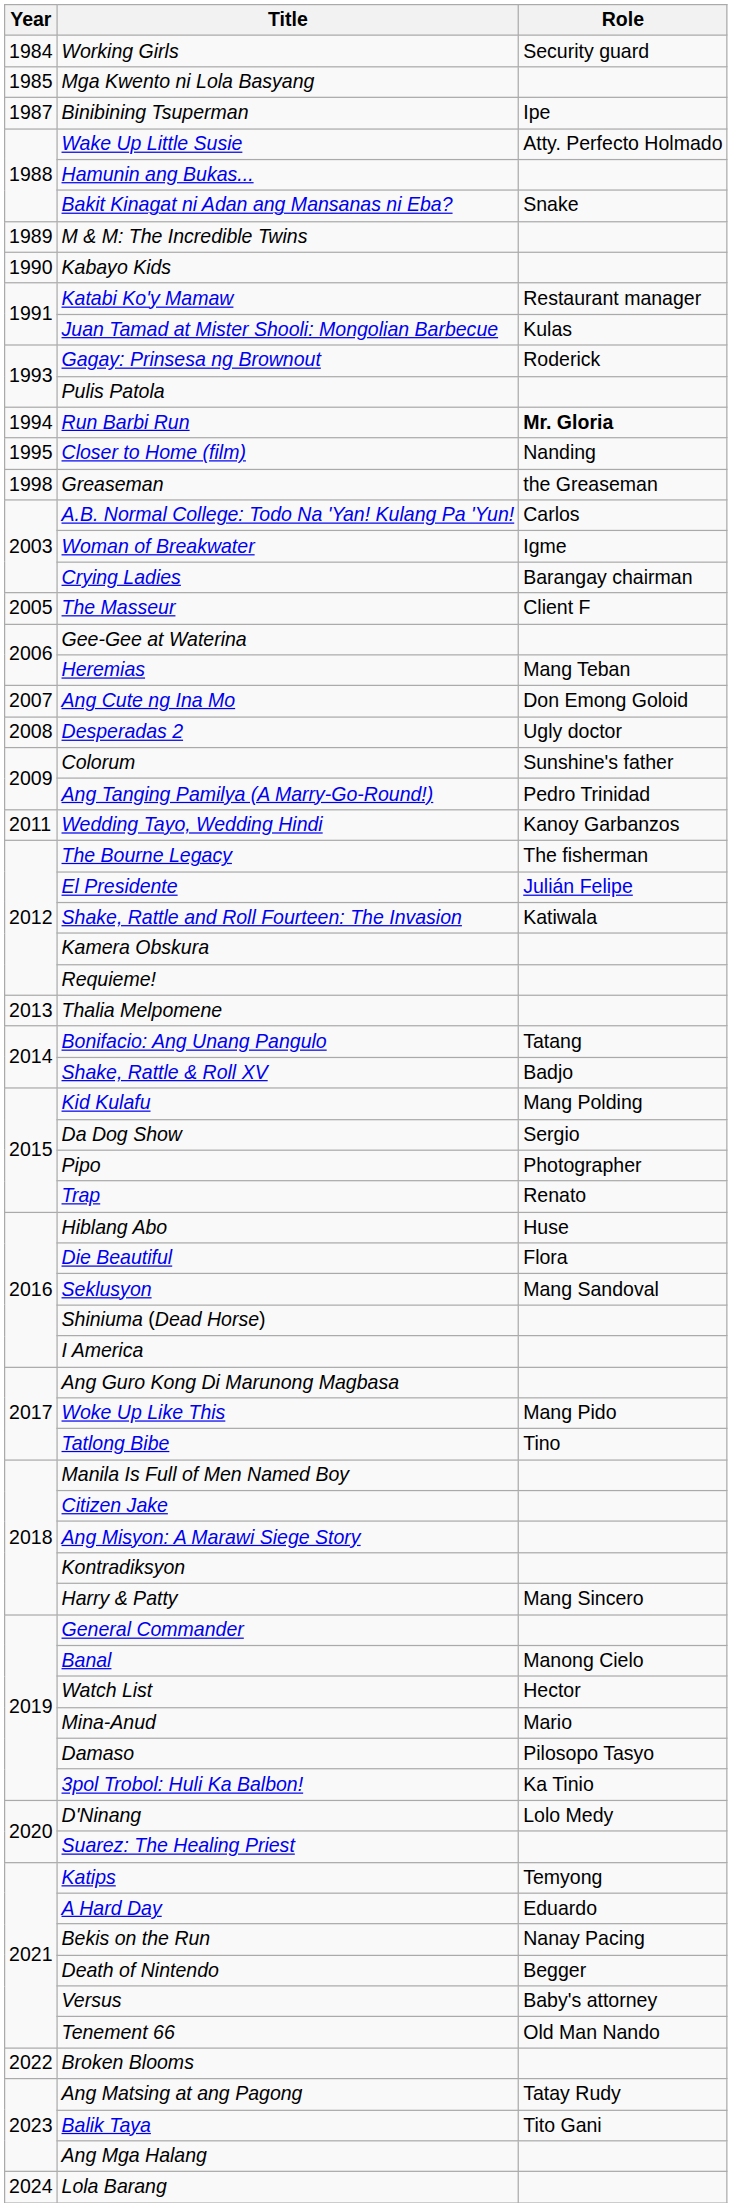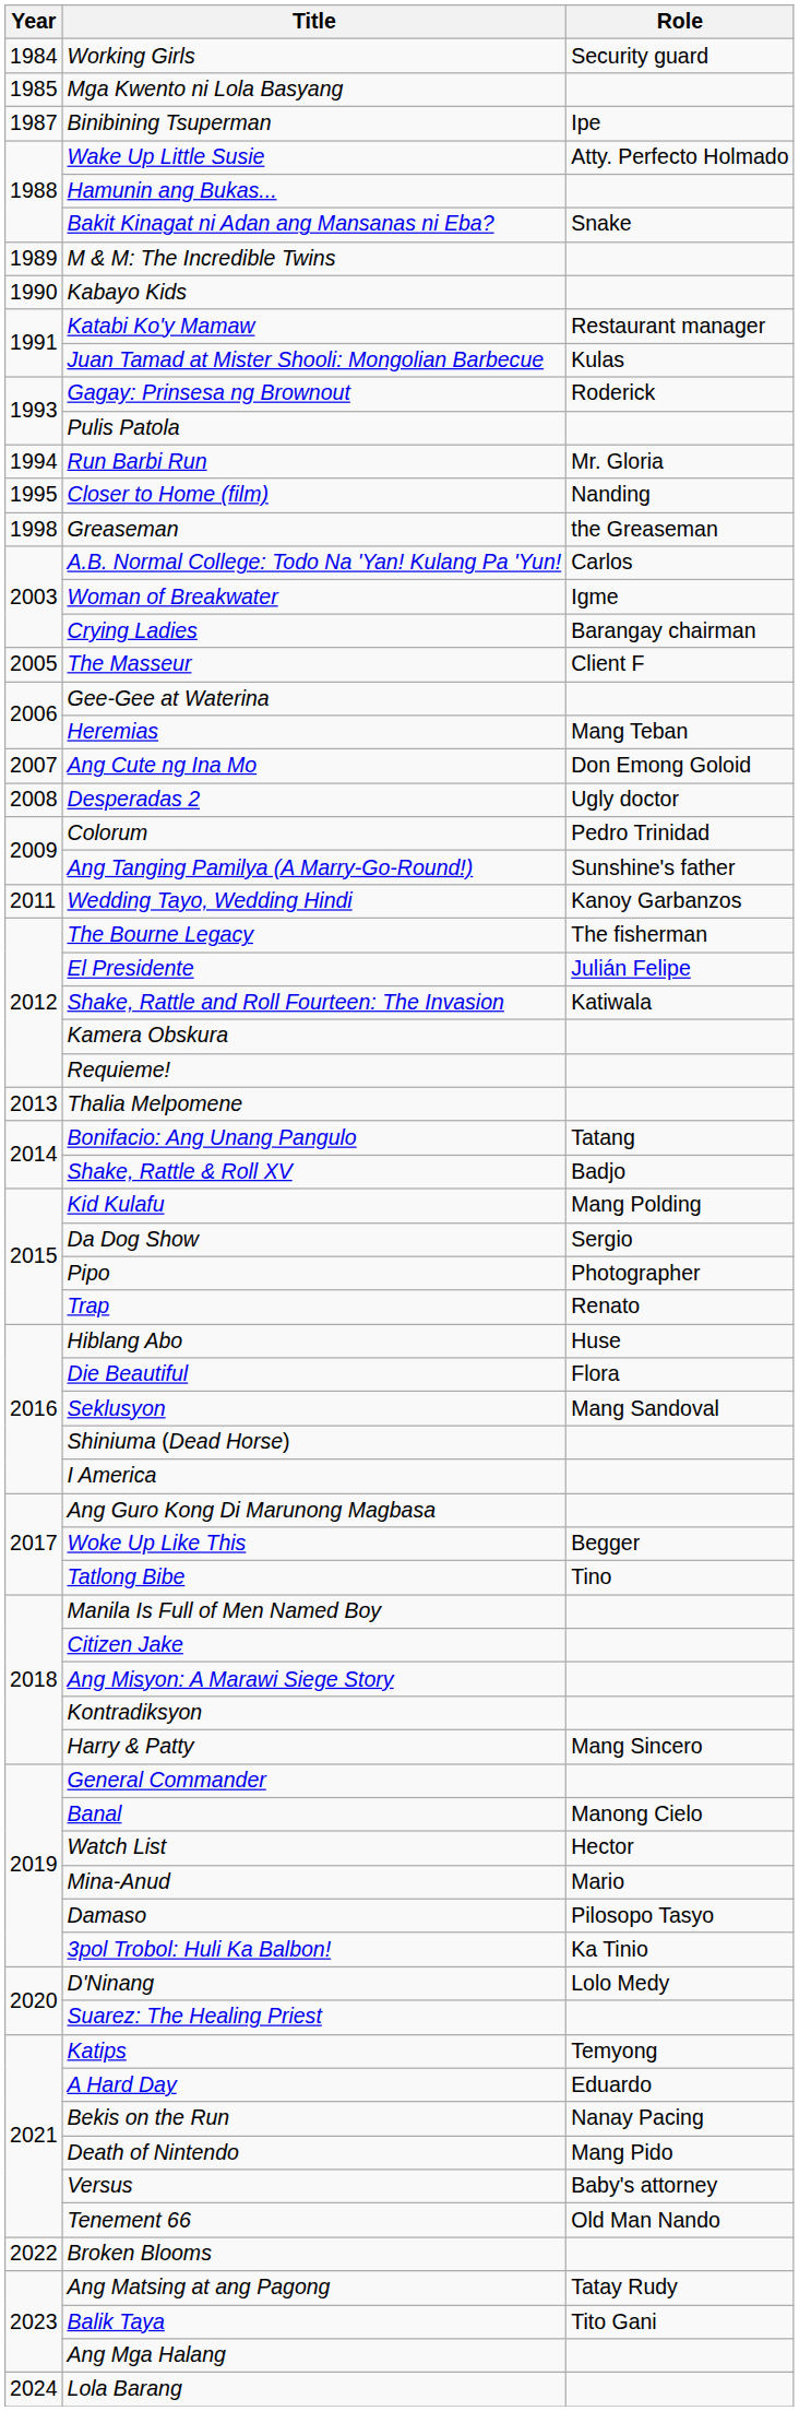 <table class="wikitable sortable">
 <tr>
 <th>Year</th>
 <th>Title</th>
 <th>Role</th>
 </tr>
 <tr>
 <td>1984</td>
 <td><em>Working Girls</em></td>
 <td>Security guard</td>
 </tr>
 <tr>
 <td>1985</td>
 <td><em>Mga Kwento ni Lola Basyang</em></td>
 <td></td>
 </tr>
 <tr>
 <td>1987</td>
 <td><em>Binibining Tsuperman</em></td>
 <td>Ipe</td>
 </tr>
 <tr>
 <td rowspan="3">1988</td>
 <td><em><a href='#'>Wake Up Little Susie</a></em></td>
 <td>Atty. Perfecto Holmado</td>
 </tr>
 <tr>
 <td><em><a href='#'>Hamunin ang Bukas...</a></em></td>
 <td></td>
 </tr>
 <tr>
 <td><em><a href='#'>Bakit Kinagat ni Adan ang Mansanas ni Eba?</a></em></td>
 <td>Snake</td>
 </tr>
 <tr>
 <td>1989</td>
 <td><em>M & M: The Incredible Twins</em></td>
 <td></td>
 </tr>
 <tr>
 <td>1990</td>
 <td><em>Kabayo Kids</em></td>
 <td></td>
 </tr>
 <tr>
 <td rowspan="2">1991</td>
 <td><em><a href='#'>Katabi Ko'y Mamaw</a></em></td>
 <td>Restaurant manager</td>
 </tr>
 <tr>
 <td><em><a href='#'>Juan Tamad at Mister Shooli: Mongolian Barbecue</a></em></td>
 <td>Kulas</td>
 </tr>
 <tr>
 <td rowspan="2">1993</td>
 <td><em><a href='#'>Gagay: Prinsesa ng Brownout</a></em></td>
 <td>Roderick </td>
 </tr>
 <tr>
 <td><em>Pulis Patola</em></td>
 <td></td>
 </tr>
 <tr>
 <td>1994</td>
 <td><em><a href='#'>Run Barbi Run</a></em></td>
-<td><strong>Mr. Gloria</strong></td>
+<td>Mr. Gloria</td>
 </tr>
 <tr>
 <td>1995</td>
 <td><em><a href='#'>Closer to Home (film)</a></em></td>
 <td>Nanding</td>
 </tr>
 <tr>
 <td>1998</td>
 <td><em>Greaseman</em></td>
 <td>the Greaseman</td>
 </tr>
 <tr>
 <td rowspan="3">2003</td>
 <td><em><a href='#'>A.B. Normal College: Todo Na 'Yan! Kulang Pa 'Yun!</a></em></td>
 <td>Carlos </td>
 </tr>
 <tr>
 <td><em><a href='#'>Woman of Breakwater</a></em></td>
 <td>Igme </td>
 </tr>
 <tr>
 <td><em><a href='#'>Crying Ladies</a></em></td>
 <td>Barangay chairman </td>
 </tr>
 <tr>
 <td>2005</td>
 <td><em><a href='#'>The Masseur</a></em></td>
 <td>Client F</td>
 </tr>
 <tr>
 <td rowspan="2">2006</td>
 <td><em>Gee-Gee at Waterina</em></td>
 <td></td>
 </tr>
 <tr>
 <td><em><a href='#'>Heremias</a></em></td>
 <td>Mang Teban</td>
 </tr>
 <tr>
 <td>2007</td>
 <td><em><a href='#'>Ang Cute ng Ina Mo</a></em></td>
 <td>Don Emong Goloid</td>
 </tr>
 <tr>
 <td>2008</td>
 <td><em><a href='#'>Desperadas 2</a></em></td>
 <td>Ugly doctor</td>
 </tr>
 <tr>
 <td rowspan="2">2009</td>
 <td><em>Colorum</em></td>
-<td>Sunshine's father</td>
+<td>Pedro Trinidad</td>
 </tr>
 <tr>
 <td><em><a href='#'>Ang Tanging Pamilya (A Marry-Go-Round!)</a></em></td>
-<td>Pedro Trinidad</td>
+<td>Sunshine's father</td>
 </tr>
 <tr>
 <td>2011</td>
 <td><em><a href='#'>Wedding Tayo, Wedding Hindi</a></em></td>
 <td>Kanoy Garbanzos</td>
 </tr>
 <tr>
 <td rowspan="5">2012</td>
 <td><em><a href='#'>The Bourne Legacy</a></em></td>
 <td>The fisherman</td>
 </tr>
 <tr>
 <td><em><a href='#'>El Presidente</a></em></td>
 <td><a href='#'>Julián Felipe</a></td>
 </tr>
 <tr>
 <td><em><a href='#'>Shake, Rattle and Roll Fourteen: The Invasion</a></em></td>
 <td>Katiwala</td>
 </tr>
 <tr>
 <td><em>Kamera Obskura</em></td>
 <td></td>
 </tr>
 <tr>
 <td><em>Requieme!</em></td>
 <td></td>
 </tr>
 <tr>
 <td>2013</td>
 <td><em>Thalia Melpomene</em></td>
 <td></td>
 </tr>
 <tr>
 <td rowspan="2">2014</td>
 <td><em><a href='#'>Bonifacio: Ang Unang Pangulo</a></em></td>
 <td>Tatang</td>
 </tr>
 <tr>
 <td><em><a href='#'>Shake, Rattle & Roll XV</a></em></td>
 <td>Badjo</td>
 </tr>
 <tr>
 <td rowspan="4">2015</td>
 <td><em><a href='#'>Kid Kulafu</a></em></td>
 <td>Mang Polding</td>
 </tr>
 <tr>
 <td><em>Da Dog Show</em></td>
 <td>Sergio</td>
 </tr>
 <tr>
 <td><em>Pipo</em></td>
 <td>Photographer</td>
 </tr>
 <tr>
 <td><em><a href='#'>Trap</a></em></td>
 <td>Renato</td>
 </tr>
 <tr>
 <td rowspan="5">2016</td>
 <td><em>Hiblang Abo</em></td>
 <td>Huse</td>
 </tr>
 <tr>
 <td><em><a href='#'>Die Beautiful</a></em></td>
 <td>Flora</td>
 </tr>
 <tr>
 <td><em><a href='#'>Seklusyon</a></em></td>
 <td>Mang Sandoval</td>
 </tr>
 <tr>
 <td><em>Shiniuma</em> (<em>Dead Horse</em>)</td>
 <td></td>
 </tr>
 <tr>
 <td><em>I America</em></td>
 <td></td>
 </tr>
 <tr>
 <td rowspan="3">2017</td>
 <td><em>Ang Guro Kong Di Marunong Magbasa</em></td>
 <td></td>
 </tr>
 <tr>
 <td><em><a href='#'>Woke Up Like This</a></em></td>
-<td>Mang Pido</td>
+<td>Begger</td>
 </tr>
 <tr>
 <td><em><a href='#'>Tatlong Bibe</a></em></td>
 <td>Tino</td>
 </tr>
 <tr>
 <td rowspan="5">2018</td>
 <td><em>Manila Is Full of Men Named Boy</em></td>
 <td></td>
 </tr>
 <tr>
 <td><em><a href='#'>Citizen Jake</a></em></td>
 <td></td>
 </tr>
 <tr>
 <td><em><a href='#'>Ang Misyon: A Marawi Siege Story</a></em></td>
 <td></td>
 </tr>
 <tr>
 <td><em>Kontradiksyon</em></td>
 <td></td>
 </tr>
 <tr>
 <td><em>Harry & Patty</em></td>
 <td>Mang Sincero</td>
 </tr>
 <tr>
 <td rowspan="6">2019</td>
 <td><em><a href='#'>General Commander</a></em></td>
 <td></td>
 </tr>
 <tr>
 <td><em><a href='#'>Banal</a></em></td>
 <td>Manong Cielo </td>
 </tr>
 <tr>
 <td><em>Watch List</em></td>
 <td>Hector </td>
 </tr>
 <tr>
 <td><em>Mina-Anud</em></td>
 <td>Mario </td>
 </tr>
 <tr>
 <td><em>Damaso</em></td>
 <td>Pilosopo Tasyo </td>
 </tr>
 <tr>
 <td><em><a href='#'>3pol Trobol: Huli Ka Balbon!</a></em></td>
 <td>Ka Tinio </td>
 </tr>
 <tr>
 <td rowspan="2">2020</td>
 <td><em>D'Ninang</em></td>
 <td>Lolo Medy</td>
 </tr>
 <tr>
 <td><em><a href='#'>Suarez: The Healing Priest</a></em></td>
 <td></td>
 </tr>
 <tr>
 <td rowspan="6">2021</td>
 <td><em><a href='#'>Katips</a></em></td>
 <td>Temyong</td>
 </tr>
 <tr>
 <td><em><a href='#'>A Hard Day</a></em></td>
 <td>Eduardo</td>
 </tr>
 <tr>
 <td><em>Bekis on the Run</em></td>
 <td>Nanay Pacing</td>
 </tr>
 <tr>
 <td><em>Death of Nintendo</em></td>
-<td>Begger</td>
+<td>Mang Pido</td>
 </tr>
 <tr>
 <td><em>Versus</em></td>
 <td>Baby's attorney</td>
 </tr>
 <tr>
 <td><em>Tenement 66</em></td>
 <td>Old Man Nando</td>
 </tr>
 <tr>
 <td>2022</td>
 <td><em>Broken Blooms</em></td>
 <td></td>
 </tr>
 <tr>
 <td rowspan="3">2023</td>
 <td><em>Ang Matsing at ang Pagong</em></td>
 <td>Tatay Rudy</td>
 </tr>
 <tr>
 <td><em><a href='#'>Balik Taya</a></em></td>
 <td>Tito Gani</td>
 </tr>
 <tr>
 <td><em>Ang Mga Halang</em></td>
 <td></td>
 </tr>
 <tr>
 <td>2024</td>
 <td><em>Lola Barang</em></td>
 <td></td>
 </tr>
 </table>
